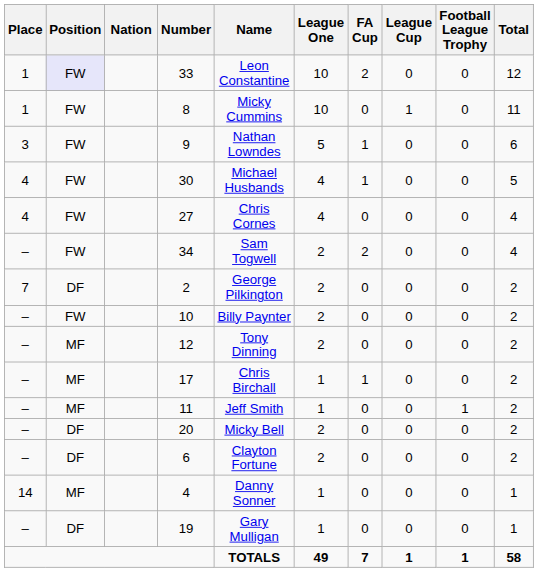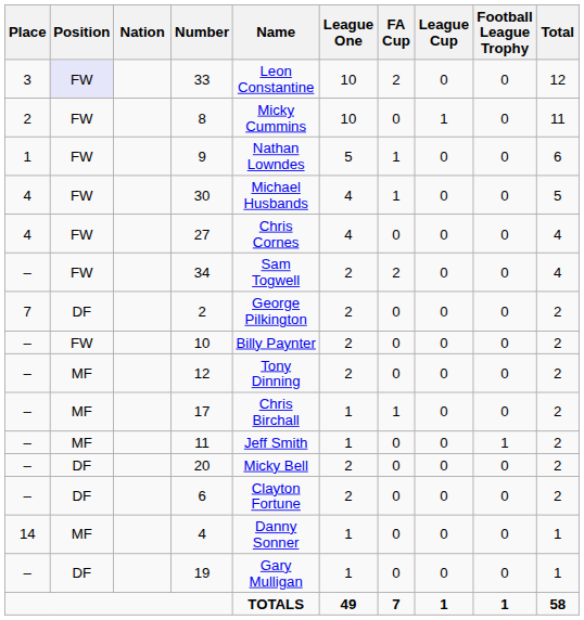 <table class="wikitable" style="font-size: 95%; text-align: center;">
 <tr>
 <th width=60>Place</th>
 <th width=60>Position</th>
 <th width=180>Nation</th>
 <th width=60>Number</th>
 <th width=150>Name</th>
 <th width=80>League One</th>
 <th width=80>FA Cup</th>
 <th width=80>League Cup</th>
 <th width=80>Football League Trophy</th>
 <th width=80>Total</th>
 </tr>
 <tr>
-<td>1</td>
+<td>3</td>
 <td style="background: lavender;">FW</td>
 <td></td>
 <td>33</td>
 <td><a href='#'>Leon Constantine</a></td>
 <td>10</td>
 <td>2</td>
 <td>0</td>
 <td>0</td>
 <td>12</td>
 </tr>
 <tr>
-<td>1</td>
+<td>2</td>
 <td>FW</td>
 <td></td>
 <td>8</td>
 <td><a href='#'>Micky Cummins</a></td>
 <td>10</td>
 <td>0</td>
 <td>1</td>
 <td>0</td>
 <td>11</td>
 </tr>
 <tr>
-<td>3</td>
+<td>1</td>
 <td>FW</td>
 <td></td>
 <td>9</td>
 <td><a href='#'>Nathan Lowndes</a></td>
 <td>5</td>
 <td>1</td>
 <td>0</td>
 <td>0</td>
 <td>6</td>
 </tr>
 <tr>
 <td>4</td>
 <td>FW</td>
 <td></td>
 <td>30</td>
 <td><a href='#'>Michael Husbands</a></td>
 <td>4</td>
 <td>1</td>
 <td>0</td>
 <td>0</td>
 <td>5</td>
 </tr>
 <tr>
 <td>4</td>
 <td>FW</td>
 <td></td>
 <td>27</td>
 <td><a href='#'>Chris Cornes</a></td>
 <td>4</td>
 <td>0</td>
 <td>0</td>
 <td>0</td>
 <td>4</td>
 </tr>
 <tr>
 <td>–</td>
 <td>FW</td>
 <td></td>
 <td>34</td>
 <td><a href='#'>Sam Togwell</a></td>
 <td>2</td>
 <td>2</td>
 <td>0</td>
 <td>0</td>
 <td>4</td>
 </tr>
 <tr>
 <td>7</td>
 <td>DF</td>
 <td></td>
 <td>2</td>
 <td><a href='#'>George Pilkington</a></td>
 <td>2</td>
 <td>0</td>
 <td>0</td>
 <td>0</td>
 <td>2</td>
 </tr>
 <tr>
 <td>–</td>
 <td>FW</td>
 <td></td>
 <td>10</td>
 <td><a href='#'>Billy Paynter</a></td>
 <td>2</td>
 <td>0</td>
 <td>0</td>
 <td>0</td>
 <td>2</td>
 </tr>
 <tr>
 <td>–</td>
 <td>MF</td>
 <td></td>
 <td>12</td>
 <td><a href='#'>Tony Dinning</a></td>
 <td>2</td>
 <td>0</td>
 <td>0</td>
 <td>0</td>
 <td>2</td>
 </tr>
 <tr>
 <td>–</td>
 <td>MF</td>
 <td></td>
 <td>17</td>
 <td><a href='#'>Chris Birchall</a></td>
 <td>1</td>
 <td>1</td>
 <td>0</td>
 <td>0</td>
 <td>2</td>
 </tr>
 <tr>
 <td>–</td>
 <td>MF</td>
 <td></td>
 <td>11</td>
 <td><a href='#'>Jeff Smith</a></td>
 <td>1</td>
 <td>0</td>
 <td>0</td>
 <td>1</td>
 <td>2</td>
 </tr>
 <tr>
 <td>–</td>
 <td>DF</td>
 <td></td>
 <td>20</td>
 <td><a href='#'>Micky Bell</a></td>
 <td>2</td>
 <td>0</td>
 <td>0</td>
 <td>0</td>
 <td>2</td>
 </tr>
 <tr>
 <td>–</td>
 <td>DF</td>
 <td></td>
 <td>6</td>
 <td><a href='#'>Clayton Fortune</a></td>
 <td>2</td>
 <td>0</td>
 <td>0</td>
 <td>0</td>
 <td>2</td>
 </tr>
 <tr>
 <td>14</td>
 <td>MF</td>
 <td></td>
 <td>4</td>
 <td><a href='#'>Danny Sonner</a></td>
 <td>1</td>
 <td>0</td>
 <td>0</td>
 <td>0</td>
 <td>1</td>
 </tr>
 <tr>
 <td>–</td>
 <td>DF</td>
 <td></td>
 <td>19</td>
 <td><a href='#'>Gary Mulligan</a></td>
 <td>1</td>
 <td>0</td>
 <td>0</td>
 <td>0</td>
 <td>1</td>
 </tr>
 <tr>
 <td colspan="4"></td>
 <td><strong>TOTALS</strong></td>
 <td><strong>49</strong></td>
 <td><strong>7</strong></td>
 <td><strong>1</strong></td>
 <td><strong>1</strong></td>
 <td><strong>58</strong></td>
 </tr>
 </table>
